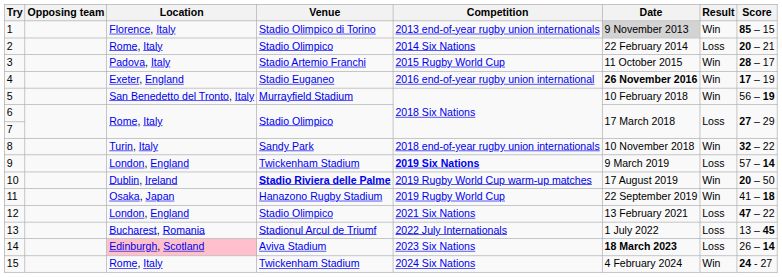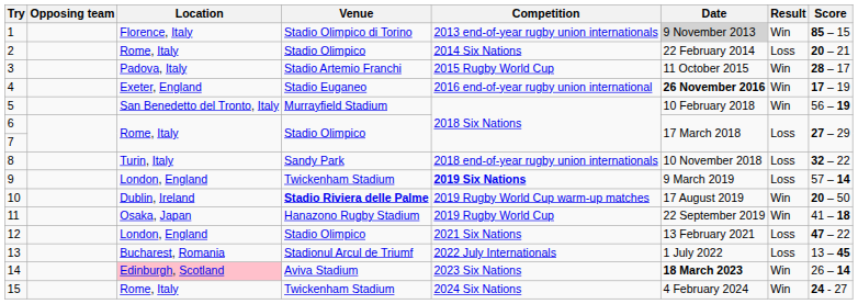 <table class="wikitable" style="font-size:100%">
 <tr>
 <th>Try</th>
 <th>Opposing team</th>
 <th>Location</th>
 <th>Venue</th>
 <th>Competition</th>
 <th>Date</th>
 <th>Result</th>
 <th>Score</th>
 </tr>
 <tr>
 <td>1</td>
 <td></td>
 <td><a href='#'>Florence</a>, <a href='#'>Italy</a></td>
 <td><a href='#'>Stadio Olimpico di Torino</a></td>
 <td><a href='#'>2013 end-of-year rugby union internationals</a></td>
 <td style="background: lightgrey;">9 November 2013</td>
 <td>Win</td>
 <td><strong>85</strong> – 15</td>
 </tr>
 <tr>
 <td>2</td>
 <td></td>
 <td><a href='#'>Rome</a>, <a href='#'>Italy</a></td>
 <td><a href='#'>Stadio Olimpico</a></td>
 <td><a href='#'>2014 Six Nations</a></td>
 <td>22 February 2014</td>
 <td>Loss</td>
 <td><strong>20</strong> – 21</td>
 </tr>
 <tr>
 <td>3</td>
 <td></td>
 <td><a href='#'>Padova</a>, <a href='#'>Italy</a></td>
 <td><a href='#'>Stadio Artemio Franchi</a></td>
 <td><a href='#'>2015 Rugby World Cup</a></td>
 <td>11 October 2015</td>
 <td>Win</td>
 <td><strong>28</strong> – 17</td>
 </tr>
 <tr>
 <td>4</td>
 <td></td>
 <td><a href='#'>Exeter</a>, <a href='#'>England</a></td>
 <td><a href='#'>Stadio Euganeo</a></td>
 <td><a href='#'>2016 end-of-year rugby union international</a></td>
 <td><strong>26 November 2016</strong></td>
 <td>Win</td>
 <td><strong>17</strong> – 19</td>
 </tr>
 <tr>
 <td>5</td>
 <td></td>
 <td><a href='#'>San Benedetto del Tronto</a>, <a href='#'>Italy</a></td>
 <td><a href='#'>Murrayfield Stadium</a></td>
 <td rowspan="3"><a href='#'>2018 Six Nations</a></td>
 <td>10 February 2018</td>
 <td>Win</td>
 <td>56 – <strong>19</strong></td>
 </tr>
 <tr>
 <td>6</td>
 <td rowspan="2"></td>
 <td rowspan="2"><a href='#'>Rome</a>, <a href='#'>Italy</a></td>
 <td rowspan="2"><a href='#'>Stadio Olimpico</a></td>
 <td rowspan="2">17 March 2018</td>
 <td rowspan="2">Loss</td>
 <td rowspan="2"><strong>27</strong> – 29</td>
 </tr>
 <tr>
 <td>7</td>
 </tr>
 <tr>
 <td>8</td>
 <td></td>
 <td><a href='#'>Turin</a>, <a href='#'>Italy</a></td>
 <td><a href='#'>Sandy Park</a></td>
 <td><a href='#'>2018 end-of-year rugby union internationals</a></td>
 <td>10 November 2018</td>
-<td>Win</td>
+<td>Loss</td>
 <td><strong>32</strong> – 22</td>
 </tr>
 <tr>
 <td>9</td>
 <td></td>
 <td><a href='#'>London</a>, <a href='#'>England</a></td>
 <td><a href='#'>Twickenham Stadium</a></td>
 <td><strong><a href='#'>2019 Six Nations</a></strong></td>
 <td>9 March 2019</td>
 <td>Loss</td>
 <td>57 – <strong>14</strong></td>
 </tr>
 <tr>
 <td>10</td>
 <td></td>
 <td><a href='#'>Dublin</a>, <a href='#'>Ireland</a></td>
 <td><strong><a href='#'>Stadio Riviera delle Palme</a></strong></td>
 <td><a href='#'>2019 Rugby World Cup warm-up matches</a></td>
 <td>17 August 2019</td>
 <td>Win</td>
 <td><strong>20</strong> – 50</td>
 </tr>
 <tr>
 <td>11</td>
 <td></td>
 <td><a href='#'>Osaka</a>, <a href='#'>Japan</a></td>
 <td><a href='#'>Hanazono Rugby Stadium</a></td>
 <td><a href='#'>2019 Rugby World Cup</a></td>
 <td>22 September 2019</td>
 <td>Win</td>
 <td>41 – <strong>18</strong></td>
 </tr>
 <tr>
 <td>12</td>
 <td></td>
 <td><a href='#'>London</a>, <a href='#'>England</a></td>
 <td><a href='#'>Stadio Olimpico</a></td>
 <td><a href='#'>2021 Six Nations</a></td>
 <td>13 February 2021</td>
 <td>Loss</td>
 <td><strong>47</strong> – 22</td>
 </tr>
 <tr>
 <td>13</td>
 <td></td>
 <td><a href='#'>Bucharest</a>, <a href='#'>Romania</a></td>
 <td><a href='#'>Stadionul Arcul de Triumf</a></td>
 <td><a href='#'>2022 July Internationals</a></td>
 <td>1 July 2022</td>
 <td>Loss</td>
 <td>13 – <strong>45</strong></td>
 </tr>
 <tr>
 <td>14</td>
 <td></td>
 <td style="background: pink;"><a href='#'>Edinburgh</a>, <a href='#'>Scotland</a></td>
 <td><a href='#'>Aviva Stadium</a></td>
 <td><a href='#'>2023 Six Nations</a></td>
 <td><strong>18 March 2023</strong></td>
-<td>Loss</td>
+<td>Win</td>
 <td>26 – <strong>14</strong></td>
 </tr>
 <tr>
 <td>15</td>
 <td></td>
 <td><a href='#'>Rome</a>, <a href='#'>Italy</a></td>
 <td><a href='#'>Twickenham Stadium</a></td>
 <td><a href='#'>2024 Six Nations</a></td>
 <td>4 February 2024</td>
 <td>Win</td>
 <td><strong>24</strong> - 27</td>
 </tr>
 </table>
